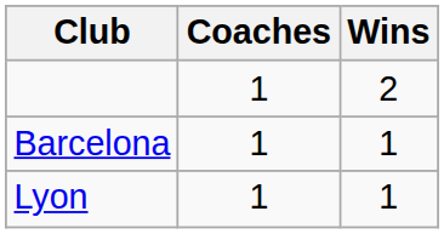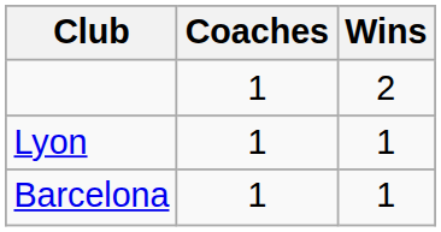 <table class="wikitable">
 <tr>
 <th>Club</th>
 <th>Coaches</th>
 <th>Wins</th>
 </tr>
 <tr>
 <td></td>
 <td align=center>1</td>
 <td align=center>2</td>
 </tr>
 <tr>
+<td> <a href='#'>Lyon</a></td>
+<td align=center>1</td>
+<td align=center>1</td>
+</tr>
+<tr>
 <td> <a href='#'>Barcelona</a></td>
 <td align=center>1</td>
 <td align=center>1</td>
 </tr>
-<tr>
-<td> <a href='#'>Lyon</a></td>
-<td align=center>1</td>
-<td align=center>1</td>
-</tr>
 </table>
